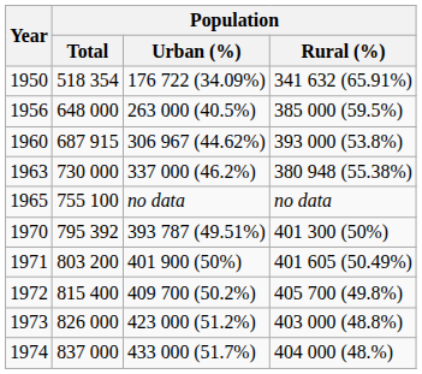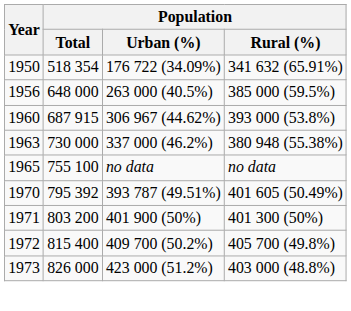 <table class="wikitable">
 <tr>
 <th rowspan="2">Year</th>
 <th colspan="3">Population</th>
 </tr>
 <tr>
 <th>Total</th>
 <th>Urban (%)</th>
 <th>Rural (%)</th>
 </tr>
 <tr>
 <td>1950</td>
 <td>518 354</td>
 <td>176 722 (34.09%)</td>
 <td>341 632 (65.91%)</td>
 </tr>
 <tr>
 <td>1956</td>
 <td>648 000</td>
 <td>263 000 (40.5%)</td>
 <td>385 000 (59.5%)</td>
 </tr>
 <tr>
 <td>1960</td>
 <td>687 915</td>
 <td>306 967 (44.62%)</td>
 <td>393 000 (53.8%)</td>
 </tr>
 <tr>
 <td>1963</td>
 <td>730 000</td>
 <td>337 000 (46.2%)</td>
 <td>380 948 (55.38%)</td>
 </tr>
 <tr>
 <td>1965</td>
 <td>755 100</td>
 <td><em>no data</em></td>
 <td><em>no data</em></td>
 </tr>
 <tr>
 <td>1970</td>
 <td>795 392</td>
 <td>393 787 (49.51%)</td>
-<td>401 300 (50%)</td>
+<td>401 605 (50.49%)</td>
 </tr>
 <tr>
 <td>1971</td>
 <td>803 200</td>
 <td>401 900 (50%)</td>
-<td>401 605 (50.49%)</td>
+<td>401 300 (50%)</td>
 </tr>
 <tr>
 <td>1972</td>
 <td>815 400</td>
 <td>409 700 (50.2%)</td>
 <td>405 700 (49.8%)</td>
 </tr>
 <tr>
 <td>1973</td>
 <td>826 000</td>
 <td>423 000 (51.2%)</td>
 <td>403 000 (48.8%)</td>
 </tr>
-<tr>
-<td>1974</td>
-<td>837 000</td>
-<td>433 000 (51.7%)</td>
-<td>404 000 (48.%)</td>
-</tr>
 </table>
